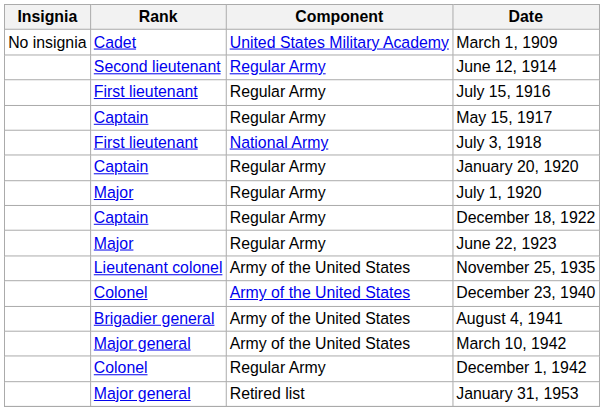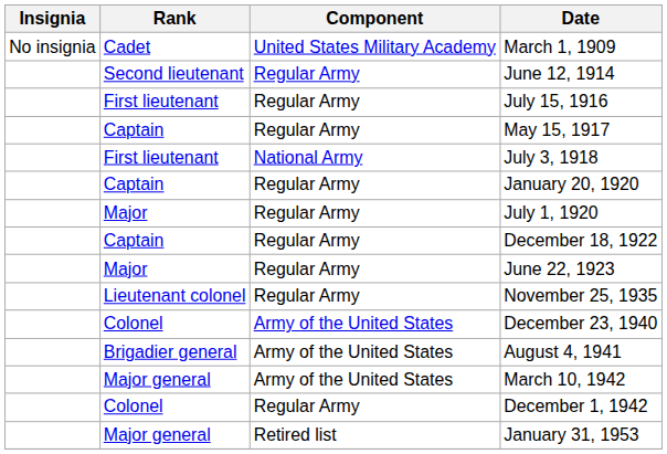 <table class="wikitable" style="background:white">
 <tr>
 <th>Insignia</th>
 <th>Rank</th>
 <th>Component</th>
 <th>Date</th>
 </tr>
 <tr>
 <td align="center">No insignia</td>
 <td><a href='#'>Cadet</a></td>
 <td><a href='#'>United States Military Academy</a></td>
 <td>March 1, 1909</td>
 </tr>
 <tr>
 <td align="center"></td>
 <td><a href='#'>Second lieutenant</a></td>
 <td><a href='#'>Regular Army</a></td>
 <td>June 12, 1914</td>
 </tr>
 <tr>
 <td align="center"></td>
 <td><a href='#'>First lieutenant</a></td>
 <td>Regular Army</td>
 <td>July 15, 1916</td>
 </tr>
 <tr>
 <td align="center"></td>
 <td><a href='#'>Captain</a></td>
 <td>Regular Army</td>
 <td>May 15, 1917</td>
 </tr>
 <tr>
 <td align="center"></td>
 <td><a href='#'>First lieutenant</a></td>
 <td><a href='#'>National Army</a></td>
 <td>July 3, 1918</td>
 </tr>
 <tr>
 <td align="center"></td>
 <td><a href='#'>Captain</a></td>
 <td>Regular Army</td>
 <td>January 20, 1920</td>
 </tr>
 <tr>
 <td align="center"></td>
 <td><a href='#'>Major</a></td>
 <td>Regular Army</td>
 <td>July 1, 1920</td>
 </tr>
 <tr>
 <td align="center"></td>
 <td><a href='#'>Captain</a></td>
 <td>Regular Army</td>
 <td>December 18, 1922</td>
 </tr>
 <tr>
 <td align="center"></td>
 <td><a href='#'>Major</a></td>
 <td>Regular Army</td>
 <td>June 22, 1923</td>
 </tr>
 <tr>
 <td align="center"></td>
 <td><a href='#'>Lieutenant colonel</a></td>
-<td>Army of the United States</td>
+<td>Regular Army</td>
 <td>November 25, 1935</td>
 </tr>
 <tr>
 <td align="center"></td>
 <td><a href='#'>Colonel</a></td>
 <td><a href='#'>Army of the United States</a></td>
 <td>December 23, 1940</td>
 </tr>
 <tr>
 <td align="center"></td>
 <td><a href='#'>Brigadier general</a></td>
 <td>Army of the United States</td>
 <td>August 4, 1941</td>
 </tr>
 <tr>
 <td align="center"></td>
 <td><a href='#'>Major general</a></td>
 <td>Army of the United States</td>
 <td>March 10, 1942</td>
 </tr>
 <tr>
 <td align="center"></td>
 <td><a href='#'>Colonel</a></td>
 <td>Regular Army</td>
 <td>December 1, 1942</td>
 </tr>
 <tr>
 <td align="center"></td>
 <td><a href='#'>Major general</a></td>
 <td>Retired list</td>
 <td>January 31, 1953</td>
 </tr>
 <tr>
 </tr>
 </table>
